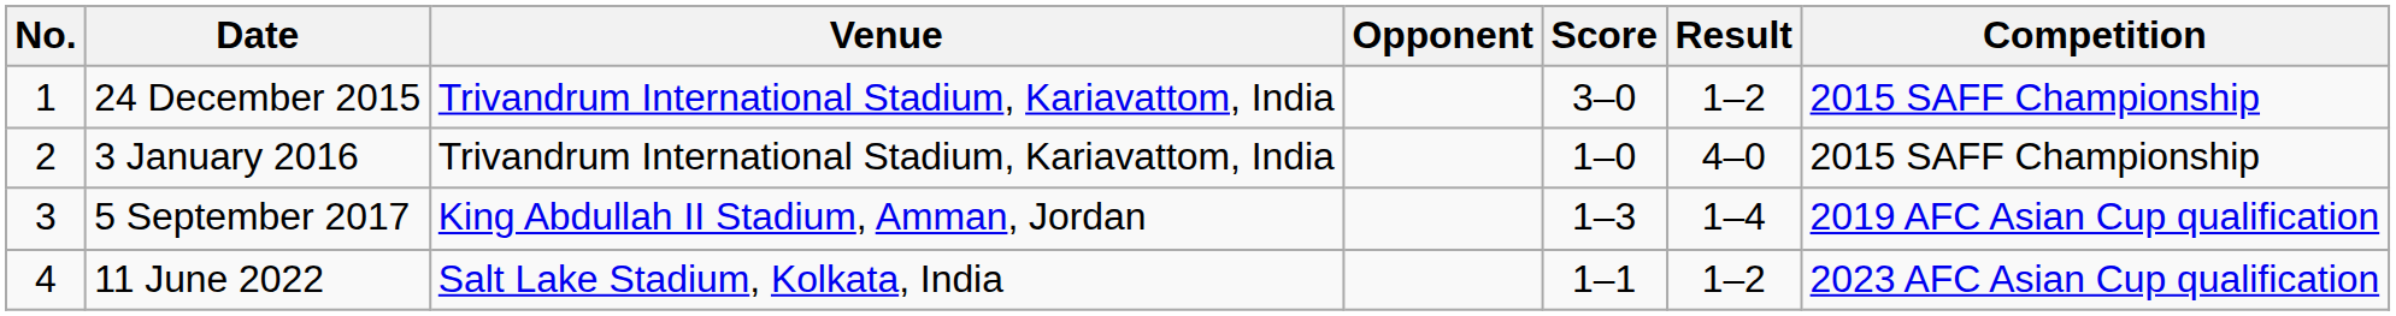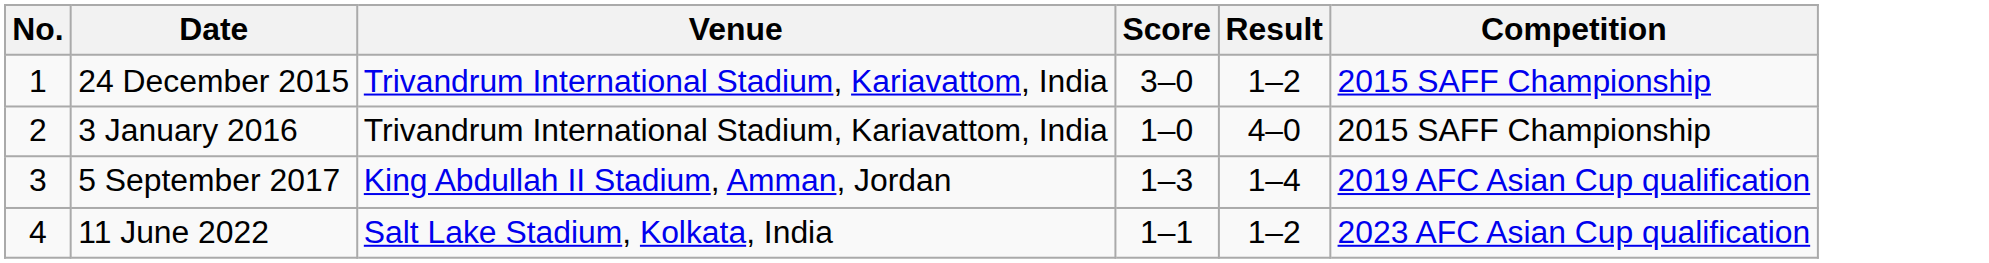 <table class="wikitable sortable">
 <tr>
 <th scope="col">No.</th>
 <th scope="col">Date</th>
 <th scope="col">Venue</th>
-<th scope="col">Opponent</th>
 <th scope="col">Score</th>
 <th scope="col">Result</th>
 <th scope="col">Competition</th>
 </tr>
 <tr>
 <td align="center">1</td>
 <td>24 December 2015</td>
 <td><a href='#'>Trivandrum International Stadium</a>, <a href='#'>Kariavattom</a>, India</td>
-<td></td>
 <td align="center">3–0</td>
 <td align="center">1–2 </td>
 <td><a href='#'>2015 SAFF Championship</a></td>
 </tr>
 <tr>
 <td align="center">2</td>
 <td>3 January 2016</td>
 <td>Trivandrum International Stadium, Kariavattom, India</td>
-<td></td>
 <td align="center">1–0</td>
 <td align="center">4–0</td>
 <td>2015 SAFF Championship</td>
 </tr>
 <tr>
 <td align="center">3</td>
 <td>5 September 2017</td>
 <td><a href='#'>King Abdullah II Stadium</a>, <a href='#'>Amman</a>, Jordan</td>
-<td></td>
 <td align="center">1–3</td>
 <td align="center">1–4</td>
 <td><a href='#'>2019 AFC Asian Cup qualification</a></td>
 </tr>
 <tr>
 <td align="center">4</td>
 <td>11 June 2022</td>
 <td><a href='#'>Salt Lake Stadium</a>, <a href='#'>Kolkata</a>, India</td>
-<td></td>
 <td align="center">1–1</td>
 <td align="center">1–2</td>
 <td><a href='#'>2023 AFC Asian Cup qualification</a></td>
 </tr>
 </table>
